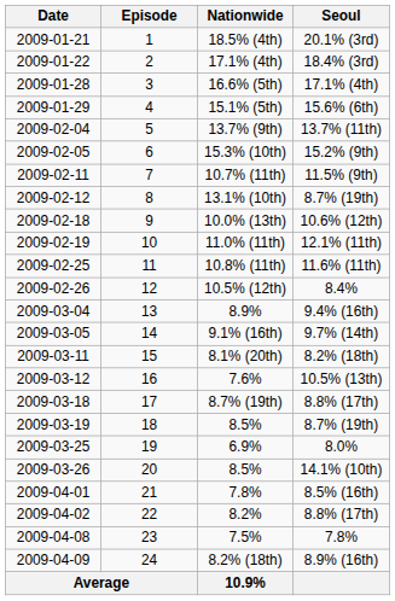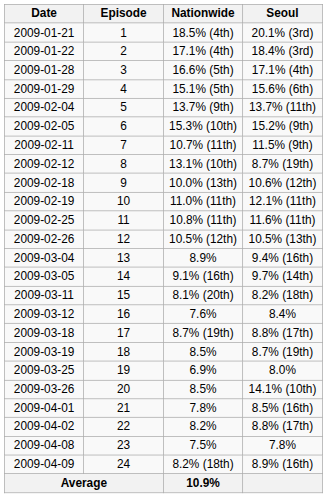 <table class="wikitable">
 <tr>
 <th width=100>Date</th>
 <th width=100>Episode</th>
 <th width=100>Nationwide</th>
 <th width=100>Seoul</th>
 </tr>
 <tr align=center>
 <td>2009-01-21</td>
 <td>1</td>
 <td>18.5% (4th)</td>
 <td>20.1% (3rd)</td>
 </tr>
 <tr align=center>
 <td>2009-01-22</td>
 <td>2</td>
 <td>17.1% (4th)</td>
 <td>18.4% (3rd)</td>
 </tr>
 <tr align=center>
 <td>2009-01-28</td>
 <td>3</td>
 <td>16.6% (5th)</td>
 <td>17.1% (4th)</td>
 </tr>
 <tr align=center>
 <td>2009-01-29</td>
 <td>4</td>
 <td>15.1% (5th)</td>
 <td>15.6% (6th)</td>
 </tr>
 <tr align=center>
 <td>2009-02-04</td>
 <td>5</td>
 <td>13.7% (9th)</td>
 <td>13.7% (11th)</td>
 </tr>
 <tr align=center>
 <td>2009-02-05</td>
 <td>6</td>
 <td>15.3% (10th)</td>
 <td>15.2% (9th)</td>
 </tr>
 <tr align=center>
 <td>2009-02-11</td>
 <td>7</td>
 <td>10.7% (11th)</td>
 <td>11.5% (9th)</td>
 </tr>
 <tr align=center>
 <td>2009-02-12</td>
 <td>8</td>
 <td>13.1% (10th)</td>
 <td>8.7% (19th)</td>
 </tr>
 <tr align=center>
 <td>2009-02-18</td>
 <td>9</td>
 <td>10.0% (13th)</td>
 <td>10.6% (12th)</td>
 </tr>
 <tr align=center>
 <td>2009-02-19</td>
 <td>10</td>
 <td>11.0% (11th)</td>
 <td>12.1% (11th)</td>
 </tr>
 <tr align=center>
 <td>2009-02-25</td>
 <td>11</td>
 <td>10.8% (11th)</td>
 <td>11.6% (11th)</td>
 </tr>
 <tr align=center>
 <td>2009-02-26</td>
 <td>12</td>
 <td>10.5% (12th)</td>
-<td>8.4%</td>
+<td>10.5% (13th)</td>
 </tr>
 <tr align=center>
 <td>2009-03-04</td>
 <td>13</td>
 <td>8.9%</td>
 <td>9.4% (16th)</td>
 </tr>
 <tr align=center>
 <td>2009-03-05</td>
 <td>14</td>
 <td>9.1% (16th)</td>
 <td>9.7% (14th)</td>
 </tr>
 <tr align=center>
 <td>2009-03-11</td>
 <td>15</td>
 <td>8.1% (20th)</td>
 <td>8.2% (18th)</td>
 </tr>
 <tr align=center>
 <td>2009-03-12</td>
 <td>16</td>
 <td>7.6%</td>
-<td>10.5% (13th)</td>
+<td>8.4%</td>
 </tr>
 <tr align=center>
 <td>2009-03-18</td>
 <td>17</td>
 <td>8.7% (19th)</td>
 <td>8.8% (17th)</td>
 </tr>
 <tr align=center>
 <td>2009-03-19</td>
 <td>18</td>
 <td>8.5%</td>
 <td>8.7% (19th)</td>
 </tr>
 <tr align=center>
 <td>2009-03-25</td>
 <td>19</td>
 <td>6.9%</td>
 <td>8.0%</td>
 </tr>
 <tr align=center>
 <td>2009-03-26</td>
 <td>20</td>
 <td>8.5%</td>
 <td>14.1% (10th)</td>
 </tr>
 <tr align=center>
 <td>2009-04-01</td>
 <td>21</td>
 <td>7.8%</td>
 <td>8.5% (16th)</td>
 </tr>
 <tr align=center>
 <td>2009-04-02</td>
 <td>22</td>
 <td>8.2%</td>
 <td>8.8% (17th)</td>
 </tr>
 <tr align=center>
 <td>2009-04-08</td>
 <td>23</td>
 <td>7.5%</td>
 <td>7.8%</td>
 </tr>
 <tr align=center>
 <td>2009-04-09</td>
 <td>24</td>
 <td>8.2% (18th)</td>
 <td>8.9% (16th)</td>
 </tr>
 <tr align="center">
 <th colspan=2>Average</th>
 <th>10.9%</th>
 <th></th>
 </tr>
 </table>
